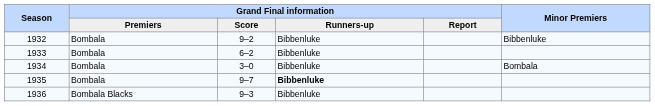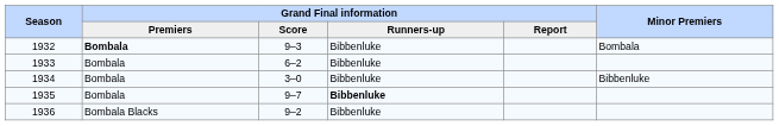 <table border=1 style="border-collapse:collapse; font-size:90%;" cellpadding=3 cellspacing=0 width=68%>
 <tr bgcolor=#C1D8FF>
 <th rowspan=2 width=10%>Season</th>
 <th rowspan=1 colspan=4>Grand Final information</th>
 <th rowspan=2 width=23%>Minor Premiers</th>
 </tr>
 <tr bgcolor=#EFEFEF>
 <th rowspan=1 width=23%>Premiers</th>
 <th rowspan=1 width=9%>Score</th>
 <th rowspan=1 width=23%>Runners-up</th>
 <th rowspan=1 width=12%>Report</th>
 </tr>
 <tr align=centre bgcolor=#F5FAFF>
 <td style="text-align:center;">1932</td>
-<td style="text-align:left;"> Bombala</td>
-<td style="text-align:center;">9–2</td>
+<td style="text-align:left;"><strong> Bombala</strong></td>
+<td style="text-align:center;">9–3</td>
 <td style="text-align:left;"> Bibbenluke</td>
 <td style="text-align:center;"></td>
-<td style="text-align:left;"> Bibbenluke</td>
+<td style="text-align:left;"> Bombala</td>
 </tr>
 <tr align=centre bgcolor=#F5FAFF>
 <td style="text-align:center;">1933</td>
 <td style="text-align:left;"> Bombala</td>
 <td style="text-align:center;">6–2</td>
 <td style="text-align:left;"> Bibbenluke</td>
 <td style="text-align:center;"></td>
 <td style="text-align:left;"></td>
 </tr>
 <tr align=centre bgcolor=#F5FAFF>
 <td style="text-align:center;">1934</td>
 <td style="text-align:left;"> Bombala</td>
 <td style="text-align:center;">3–0</td>
 <td style="text-align:left;"> Bibbenluke</td>
 <td style="text-align:center;"></td>
-<td style="text-align:left;"> Bombala</td>
+<td style="text-align:left;"> Bibbenluke</td>
 </tr>
 <tr align=centre bgcolor=#F5FAFF>
 <td style="text-align:center;">1935</td>
 <td style="text-align:left;"> Bombala</td>
 <td style="text-align:center;">9–7</td>
 <td style="text-align:left;"><strong> Bibbenluke</strong></td>
 <td style="text-align:center;"></td>
 <td style="text-align:left;"></td>
 </tr>
 <tr align=centre bgcolor=#F5FAFF>
 <td style="text-align:center;">1936</td>
 <td style="text-align:left;"> Bombala Blacks</td>
-<td style="text-align:center;">9–3</td>
+<td style="text-align:center;">9–2</td>
 <td style="text-align:left;"> Bibbenluke</td>
 <td style="text-align:center;"></td>
 <td style="text-align:left;"></td>
 </tr>
 </table>
